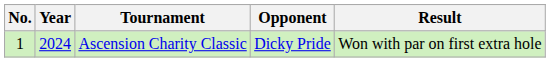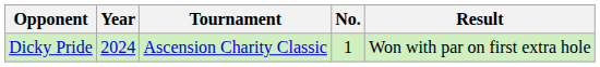 <table class="wikitable" style="font-size:95%;">
 <tr>
-<th>No.</th>
+<th>Opponent</th>
 <th>Year</th>
 <th>Tournament</th>
-<th>Opponent</th>
+<th>No.</th>
 <th>Result</th>
 </tr>
 <tr style="background:#D0F0C0;">
-<td align=center>1</td>
+<td> <a href='#'>Dicky Pride</a></td>
 <td><a href='#'>2024</a></td>
 <td><a href='#'>Ascension Charity Classic</a></td>
-<td> <a href='#'>Dicky Pride</a></td>
+<td align=center>1</td>
 <td>Won with par on first extra hole</td>
 </tr>
 </table>
